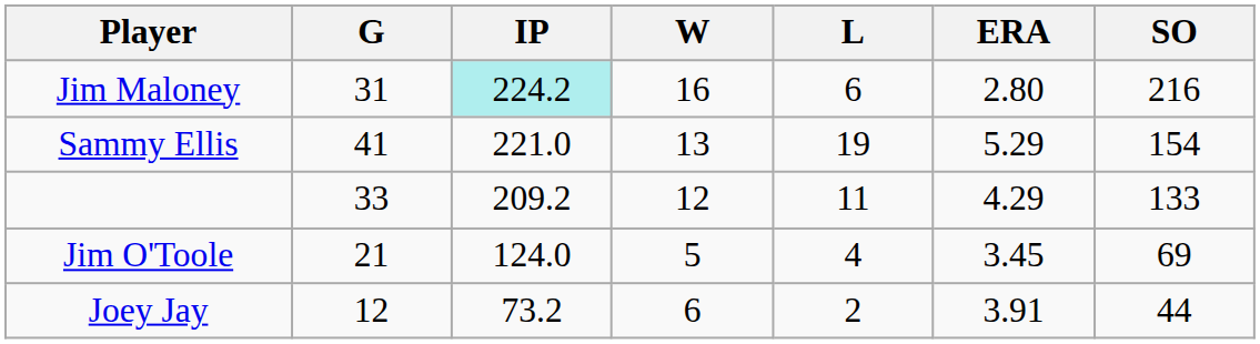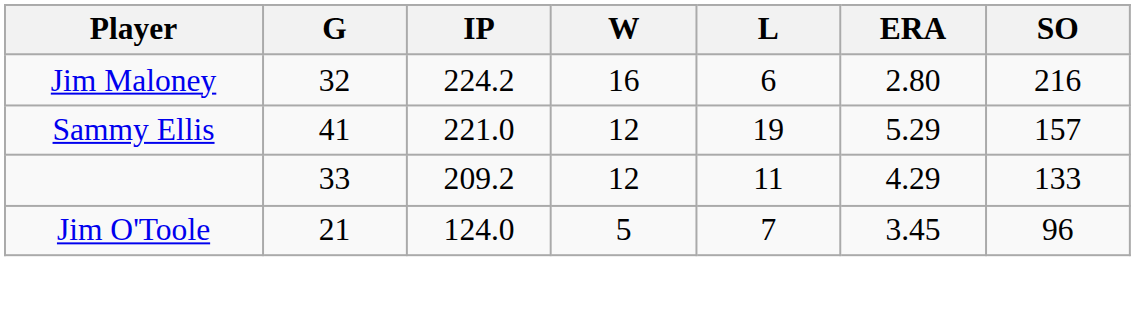 <table class="wikitable sortable">
 <tr>
 <th bgcolor="#DDDDFF" width="16%">Player</th>
 <th bgcolor="#DDDDFF" width="9%">G</th>
 <th bgcolor="#DDDDFF" width="9%">IP</th>
 <th bgcolor="#DDDDFF" width="9%">W</th>
 <th bgcolor="#DDDDFF" width="9%">L</th>
 <th bgcolor="#DDDDFF" width="9%">ERA</th>
 <th bgcolor="#DDDDFF" width="9%">SO</th>
 </tr>
 <tr align="center">
 <td><a href='#'>Jim Maloney</a></td>
-<td>31</td>
-<td style="background: paleturquoise;">224.2</td>
+<td>32</td>
+<td>224.2</td>
 <td>16</td>
 <td>6</td>
 <td>2.80</td>
 <td>216</td>
 </tr>
 <tr align="center">
 <td><a href='#'>Sammy Ellis</a></td>
 <td>41</td>
 <td>221.0</td>
-<td>13</td>
+<td>12</td>
 <td>19</td>
 <td>5.29</td>
-<td>154</td>
+<td>157</td>
 </tr>
 <tr align="center">
 <td></td>
 <td>33</td>
 <td>209.2</td>
 <td>12</td>
 <td>11</td>
 <td>4.29</td>
 <td>133</td>
 </tr>
 <tr align="center">
 <td><a href='#'>Jim O'Toole</a></td>
 <td>21</td>
 <td>124.0</td>
 <td>5</td>
-<td>4</td>
+<td>7</td>
 <td>3.45</td>
-<td>69</td>
-</tr>
-<tr align="center">
-<td><a href='#'>Joey Jay</a></td>
-<td>12</td>
-<td>73.2</td>
-<td>6</td>
-<td>2</td>
-<td>3.91</td>
-<td>44</td>
+<td>96</td>
 </tr>
 </table>
